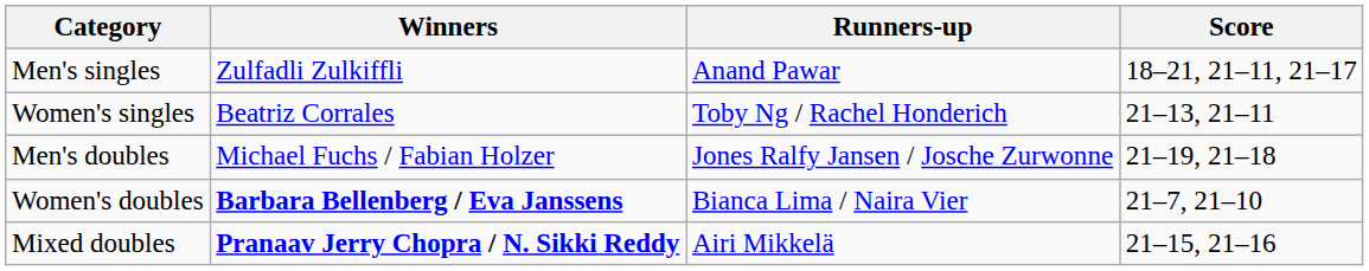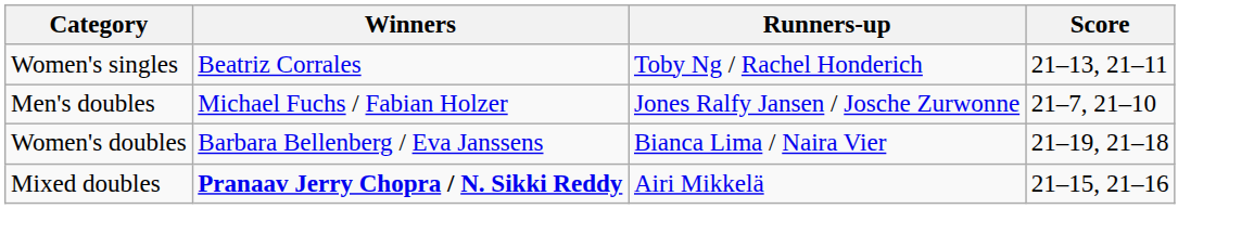 <table class=wikitable style="white-space:nowrap;">
 <tr>
 <th>Category</th>
 <th>Winners</th>
 <th>Runners-up</th>
 <th>Score</th>
-</tr>
-<tr>
-<td>Men's singles</td>
-<td> <a href='#'>Zulfadli Zulkiffli</a></td>
-<td> <a href='#'>Anand Pawar</a></td>
-<td>18–21, 21–11, 21–17</td>
 </tr>
 <tr>
 <td>Women's singles</td>
 <td> <a href='#'>Beatriz Corrales</a></td>
 <td> <a href='#'>Toby Ng</a> / <a href='#'>Rachel Honderich</a></td>
 <td>21–13, 21–11</td>
 </tr>
 <tr>
 <td>Men's doubles</td>
 <td> <a href='#'>Michael Fuchs</a> / <a href='#'>Fabian Holzer</a></td>
 <td> <a href='#'>Jones Ralfy Jansen</a> / <a href='#'>Josche Zurwonne</a></td>
-<td>21–19, 21–18</td>
+<td>21–7, 21–10</td>
 </tr>
 <tr>
 <td>Women's doubles</td>
-<td><strong> <a href='#'>Barbara Bellenberg</a> / <a href='#'>Eva Janssens</a></strong></td>
+<td> <a href='#'>Barbara Bellenberg</a> / <a href='#'>Eva Janssens</a></td>
 <td> <a href='#'>Bianca Lima</a> / <a href='#'>Naira Vier</a></td>
-<td>21–7, 21–10</td>
+<td>21–19, 21–18</td>
 </tr>
 <tr>
 <td>Mixed doubles</td>
 <td><strong> <a href='#'>Pranaav Jerry Chopra</a> / <a href='#'>N. Sikki Reddy</a></strong></td>
 <td> <a href='#'>Airi Mikkelä</a></td>
 <td>21–15, 21–16</td>
 </tr>
 </table>
